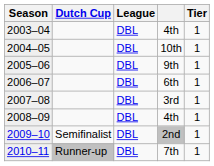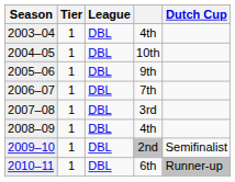 <table class="wikitable" style="font-size:85%">
 <tr bgcolor=>
 <th>Season</th>
-<th><a href='#'>Dutch Cup</a></th>
+<th>Tier</th>
 <th>League</th>
 <th></th>
-<th>Tier</th>
+<th><a href='#'>Dutch Cup</a></th>
 </tr>
 <tr>
 <td style="background:#efefef;">2003–04</td>
-<td></td>
+<td style="text-align:center;">1</td>
 <td><a href='#'>DBL</a></td>
 <td style="text-align:center;">4th</td>
-<td style="text-align:center;">1</td>
+<td></td>
 </tr>
 <tr>
 <td style="background:#efefef;">2004–05</td>
-<td></td>
+<td style="text-align:center;">1</td>
 <td><a href='#'>DBL</a></td>
 <td style="text-align:center;">10th</td>
-<td style="text-align:center;">1</td>
+<td></td>
 </tr>
 <tr>
 <td style="background:#efefef;">2005–06</td>
-<td></td>
+<td style="text-align:center;">1</td>
 <td><a href='#'>DBL</a></td>
 <td style="text-align:center;">9th</td>
-<td style="text-align:center;">1</td>
+<td></td>
 </tr>
 <tr>
 <td style="background:#efefef;">2006–07</td>
+<td style="text-align:center;">1</td>
+<td><a href='#'>DBL</a></td>
+<td style="text-align:center;">7th</td>
 <td></td>
-<td><a href='#'>DBL</a></td>
-<td style="text-align:center;">6th</td>
-<td style="text-align:center;">1</td>
 </tr>
 <tr>
 <td style="background:#efefef;">2007–08</td>
-<td></td>
+<td style="text-align:center;">1</td>
 <td><a href='#'>DBL</a></td>
 <td style="text-align:center;">3rd</td>
-<td style="text-align:center;">1</td>
+<td></td>
 </tr>
 <tr>
 <td style="background:#efefef;">2008–09</td>
-<td></td>
+<td style="text-align:center;">1</td>
 <td><a href='#'>DBL</a></td>
 <td style="text-align:center;">4th</td>
-<td style="text-align:center;">1</td>
+<td></td>
 </tr>
 <tr>
 <td style="background:#efefef;"><a href='#'>2009–10</a></td>
-<td>Semifinalist</td>
+<td style="text-align:center;">1</td>
 <td><a href='#'>DBL</a></td>
 <td style="text-align:center;" bgcolor=silver>2nd</td>
-<td style="text-align:center;">1</td>
+<td>Semifinalist</td>
 </tr>
 <tr>
 <td style="background:#efefef;"><a href='#'>2010–11</a></td>
+<td style="text-align:center;">1</td>
+<td><a href='#'>DBL</a></td>
+<td style="text-align:center;">6th</td>
 <td style="background:silver">Runner-up</td>
-<td><a href='#'>DBL</a></td>
-<td style="text-align:center;">7th</td>
-<td style="text-align:center;">1</td>
 </tr>
 </table>
